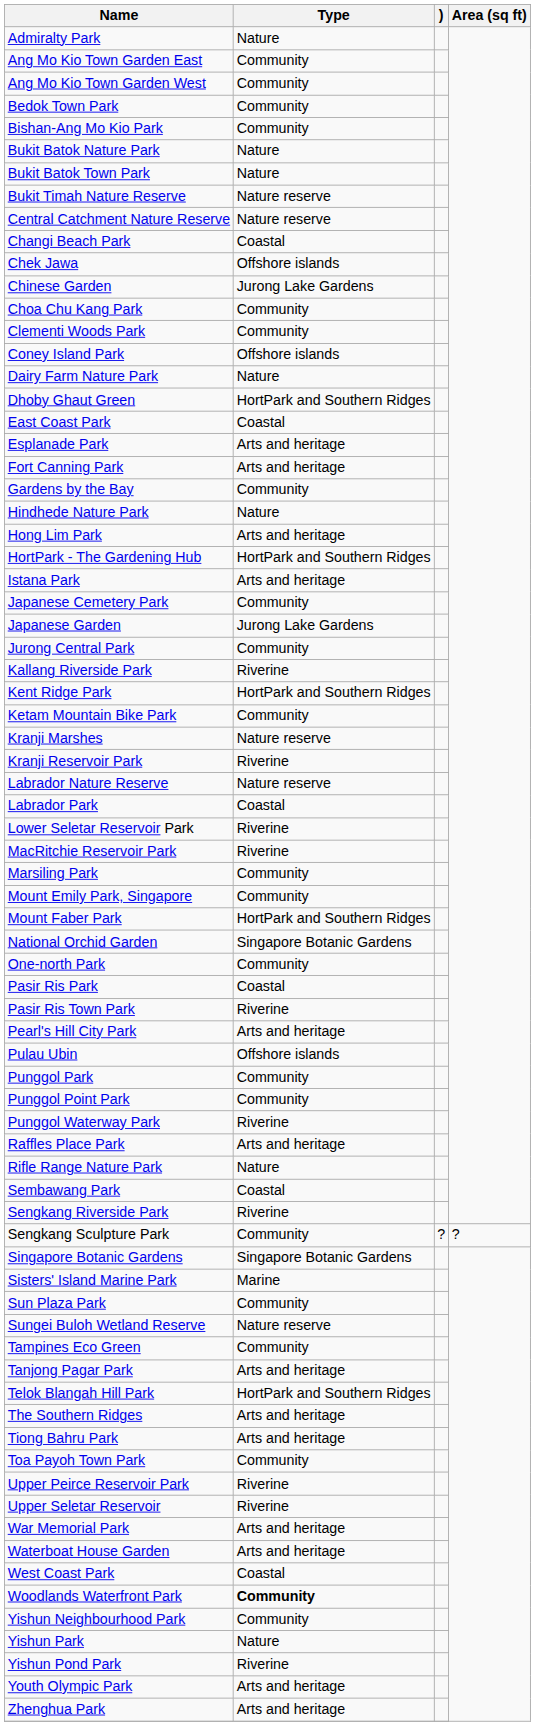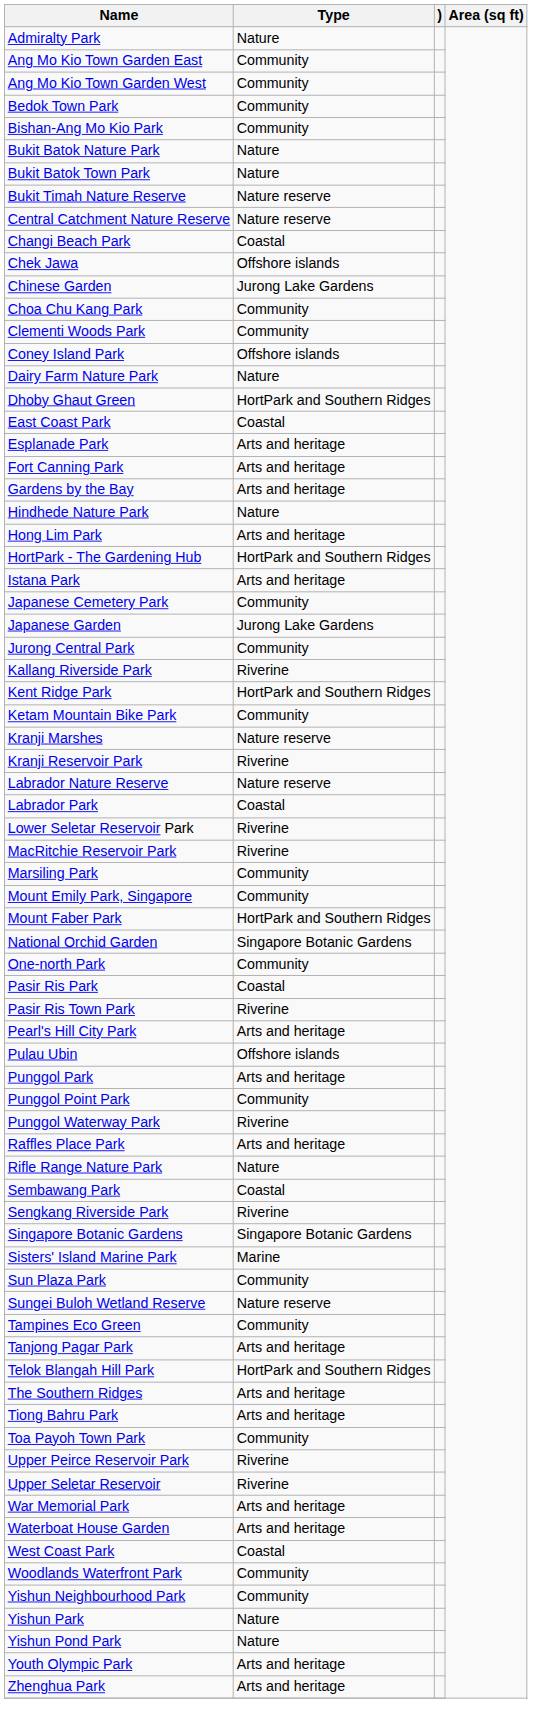 <table class="wikitable sortable">
 <tr>
 <th>Name</th>
 <th>Type</th>
 <th>)</th>
 <th>Area (sq ft)</th>
 </tr>
 <tr>
 <td><a href='#'>Admiralty Park</a></td>
 <td>Nature</td>
 <td></td>
 </tr>
 <tr>
 <td><a href='#'>Ang Mo Kio Town Garden East</a></td>
 <td>Community</td>
 <td></td>
 </tr>
 <tr>
 <td><a href='#'>Ang Mo Kio Town Garden West</a></td>
 <td>Community</td>
 <td></td>
 </tr>
 <tr>
 <td><a href='#'>Bedok Town Park</a></td>
 <td>Community</td>
 <td></td>
 </tr>
 <tr>
 <td><a href='#'>Bishan-Ang Mo Kio Park</a></td>
 <td>Community</td>
 <td></td>
 </tr>
 <tr>
 <td><a href='#'>Bukit Batok Nature Park</a></td>
 <td>Nature</td>
 <td></td>
 </tr>
 <tr>
 <td><a href='#'>Bukit Batok Town Park</a></td>
 <td>Nature</td>
 <td></td>
 </tr>
 <tr>
 <td><a href='#'>Bukit Timah Nature Reserve</a></td>
 <td>Nature reserve</td>
 <td></td>
 </tr>
 <tr>
 <td><a href='#'>Central Catchment Nature Reserve</a></td>
 <td>Nature reserve</td>
 <td></td>
 </tr>
 <tr>
 <td><a href='#'>Changi Beach Park</a></td>
 <td>Coastal</td>
 <td></td>
 </tr>
 <tr>
 <td><a href='#'>Chek Jawa</a></td>
 <td>Offshore islands</td>
 <td></td>
 </tr>
 <tr>
 <td><a href='#'>Chinese Garden</a></td>
 <td>Jurong Lake Gardens</td>
 <td></td>
 </tr>
 <tr>
 <td><a href='#'>Choa Chu Kang Park</a></td>
 <td>Community</td>
 <td></td>
 </tr>
 <tr>
 <td><a href='#'>Clementi Woods Park</a></td>
 <td>Community</td>
 <td></td>
 </tr>
 <tr>
 <td><a href='#'>Coney Island Park</a></td>
 <td>Offshore islands</td>
 <td></td>
 </tr>
 <tr>
 <td><a href='#'>Dairy Farm Nature Park</a></td>
 <td>Nature</td>
 <td></td>
 </tr>
 <tr>
 <td><a href='#'>Dhoby Ghaut Green</a></td>
 <td>HortPark and Southern Ridges</td>
 <td></td>
 </tr>
 <tr>
 <td><a href='#'>East Coast Park</a></td>
 <td>Coastal</td>
 <td></td>
 </tr>
 <tr>
 <td><a href='#'>Esplanade Park</a></td>
 <td>Arts and heritage</td>
 <td></td>
 </tr>
 <tr>
 <td><a href='#'>Fort Canning Park</a></td>
 <td>Arts and heritage</td>
 <td></td>
 </tr>
 <tr>
 <td><a href='#'>Gardens by the Bay</a></td>
-<td>Community</td>
+<td>Arts and heritage</td>
 <td></td>
 </tr>
 <tr>
 <td><a href='#'>Hindhede Nature Park</a></td>
 <td>Nature</td>
 <td></td>
 </tr>
 <tr>
 <td><a href='#'>Hong Lim Park</a></td>
 <td>Arts and heritage</td>
 <td></td>
 </tr>
 <tr>
 <td><a href='#'>HortPark - The Gardening Hub</a></td>
 <td>HortPark and Southern Ridges</td>
 <td></td>
 </tr>
 <tr>
 <td><a href='#'>Istana Park</a></td>
 <td>Arts and heritage</td>
 <td></td>
 </tr>
 <tr>
 <td><a href='#'>Japanese Cemetery Park</a></td>
 <td>Community</td>
 <td></td>
 </tr>
 <tr>
 <td><a href='#'>Japanese Garden</a></td>
 <td>Jurong Lake Gardens</td>
 <td></td>
 </tr>
 <tr>
 <td><a href='#'>Jurong Central Park</a></td>
 <td>Community</td>
 <td></td>
 </tr>
 <tr>
 <td><a href='#'>Kallang Riverside Park</a></td>
 <td>Riverine</td>
 <td></td>
 </tr>
 <tr>
 <td><a href='#'>Kent Ridge Park</a></td>
 <td>HortPark and Southern Ridges</td>
 <td></td>
 </tr>
 <tr>
 <td><a href='#'>Ketam Mountain Bike Park</a></td>
 <td>Community</td>
 <td></td>
 </tr>
 <tr>
 <td><a href='#'>Kranji Marshes</a></td>
 <td>Nature reserve</td>
 <td></td>
 </tr>
 <tr>
 <td><a href='#'>Kranji Reservoir Park</a></td>
 <td>Riverine</td>
 <td></td>
 </tr>
 <tr>
 <td><a href='#'>Labrador Nature Reserve</a></td>
 <td>Nature reserve</td>
 <td></td>
 </tr>
 <tr>
 <td><a href='#'>Labrador Park</a></td>
 <td>Coastal</td>
 <td></td>
 </tr>
 <tr>
 <td><a href='#'>Lower Seletar Reservoir</a> Park</td>
 <td>Riverine</td>
 <td></td>
 </tr>
 <tr>
 <td><a href='#'>MacRitchie Reservoir Park</a></td>
 <td>Riverine</td>
 <td></td>
 </tr>
 <tr>
 <td><a href='#'>Marsiling Park</a></td>
 <td>Community</td>
 <td></td>
 </tr>
 <tr>
 <td><a href='#'>Mount Emily Park, Singapore</a></td>
 <td>Community</td>
 <td></td>
 </tr>
 <tr>
 <td><a href='#'>Mount Faber Park</a></td>
 <td>HortPark and Southern Ridges</td>
 <td></td>
 </tr>
 <tr>
 <td><a href='#'>National Orchid Garden</a></td>
 <td>Singapore Botanic Gardens</td>
 <td></td>
 </tr>
 <tr>
 <td><a href='#'>One-north Park</a></td>
 <td>Community</td>
 <td></td>
 </tr>
 <tr>
 <td><a href='#'>Pasir Ris Park</a></td>
 <td>Coastal</td>
 <td></td>
 </tr>
 <tr>
 <td><a href='#'>Pasir Ris Town Park</a></td>
 <td>Riverine</td>
 <td></td>
 </tr>
 <tr>
 <td><a href='#'>Pearl's Hill City Park</a></td>
 <td>Arts and heritage</td>
 <td></td>
 </tr>
 <tr>
 <td><a href='#'>Pulau Ubin</a></td>
 <td>Offshore islands</td>
 <td></td>
 </tr>
 <tr>
 <td><a href='#'>Punggol Park</a></td>
-<td>Community</td>
+<td>Arts and heritage</td>
 <td></td>
 </tr>
 <tr>
 <td><a href='#'>Punggol Point Park</a></td>
 <td>Community</td>
 <td></td>
 </tr>
 <tr>
 <td><a href='#'>Punggol Waterway Park</a></td>
 <td>Riverine</td>
 <td></td>
 </tr>
 <tr>
 <td><a href='#'>Raffles Place Park</a></td>
 <td>Arts and heritage</td>
 <td></td>
 </tr>
 <tr>
 <td><a href='#'>Rifle Range Nature Park</a></td>
 <td>Nature</td>
 <td></td>
 </tr>
 <tr>
 <td><a href='#'>Sembawang Park</a></td>
 <td>Coastal</td>
 <td></td>
 </tr>
 <tr>
 <td><a href='#'>Sengkang Riverside Park</a></td>
 <td>Riverine</td>
 <td></td>
-</tr>
-<tr>
-<td>Sengkang Sculpture Park</td>
-<td>Community</td>
-<td>?</td>
-<td>?</td>
 </tr>
 <tr>
 <td><a href='#'>Singapore Botanic Gardens</a></td>
 <td>Singapore Botanic Gardens</td>
 <td></td>
 </tr>
 <tr>
 <td><a href='#'>Sisters' Island Marine Park</a></td>
 <td>Marine</td>
 <td></td>
 </tr>
 <tr>
 <td><a href='#'>Sun Plaza Park</a></td>
 <td>Community</td>
 <td></td>
 </tr>
 <tr>
 <td><a href='#'>Sungei Buloh Wetland Reserve</a></td>
 <td>Nature reserve</td>
 <td></td>
 </tr>
 <tr>
 <td><a href='#'>Tampines Eco Green</a></td>
 <td>Community</td>
 <td></td>
 </tr>
 <tr>
 <td><a href='#'>Tanjong Pagar Park</a></td>
 <td>Arts and heritage</td>
 <td></td>
 </tr>
 <tr>
 <td><a href='#'>Telok Blangah Hill Park</a></td>
 <td>HortPark and Southern Ridges</td>
 <td></td>
 </tr>
 <tr>
 <td><a href='#'>The Southern Ridges</a></td>
 <td>Arts and heritage</td>
 <td></td>
 </tr>
 <tr>
 <td><a href='#'>Tiong Bahru Park</a></td>
 <td>Arts and heritage</td>
 <td></td>
 </tr>
 <tr>
 <td><a href='#'>Toa Payoh Town Park</a></td>
 <td>Community</td>
 <td></td>
 </tr>
 <tr>
 <td><a href='#'>Upper Peirce Reservoir Park</a></td>
 <td>Riverine</td>
 <td></td>
 </tr>
 <tr>
 <td><a href='#'>Upper Seletar Reservoir</a></td>
 <td>Riverine</td>
 <td></td>
 </tr>
 <tr>
 <td><a href='#'>War Memorial Park</a></td>
 <td>Arts and heritage</td>
 <td></td>
 </tr>
 <tr>
 <td><a href='#'>Waterboat House Garden</a></td>
 <td>Arts and heritage</td>
 <td></td>
 </tr>
 <tr>
 <td><a href='#'>West Coast Park</a></td>
 <td>Coastal</td>
 <td></td>
 </tr>
 <tr>
 <td><a href='#'>Woodlands Waterfront Park</a></td>
-<td><strong>Community</strong></td>
+<td>Community</td>
 <td></td>
 </tr>
 <tr>
 <td><a href='#'>Yishun Neighbourhood Park</a></td>
 <td>Community</td>
 <td></td>
 </tr>
 <tr>
 <td><a href='#'>Yishun Park</a></td>
 <td>Nature</td>
 <td></td>
 </tr>
 <tr>
 <td><a href='#'>Yishun Pond Park</a></td>
-<td>Riverine</td>
+<td>Nature</td>
 <td></td>
 </tr>
 <tr>
 <td><a href='#'>Youth Olympic Park</a></td>
 <td>Arts and heritage</td>
 <td></td>
 </tr>
 <tr>
 <td><a href='#'>Zhenghua Park</a></td>
 <td>Arts and heritage</td>
 <td></td>
 </tr>
 <tr>
 </tr>
 </table>
